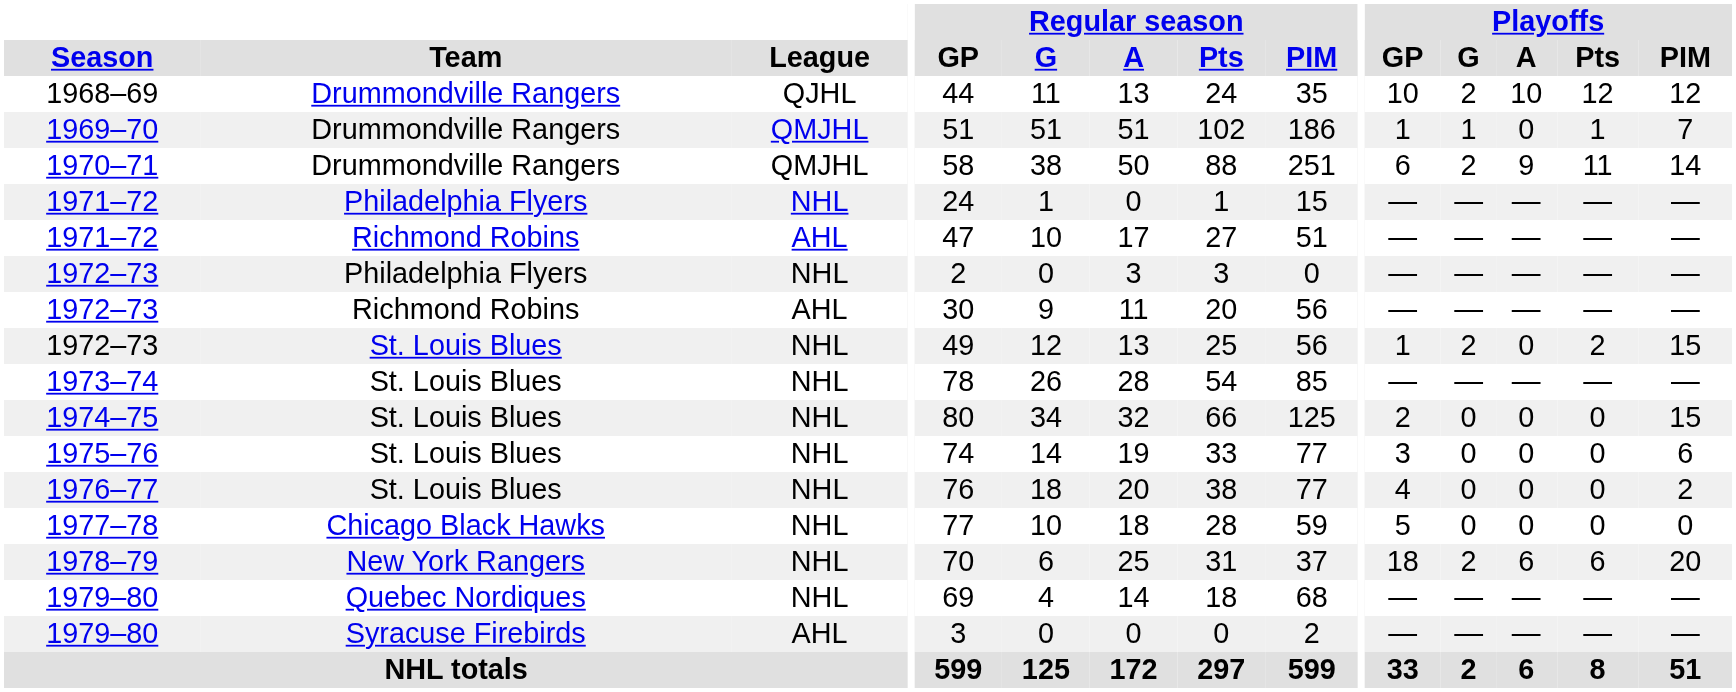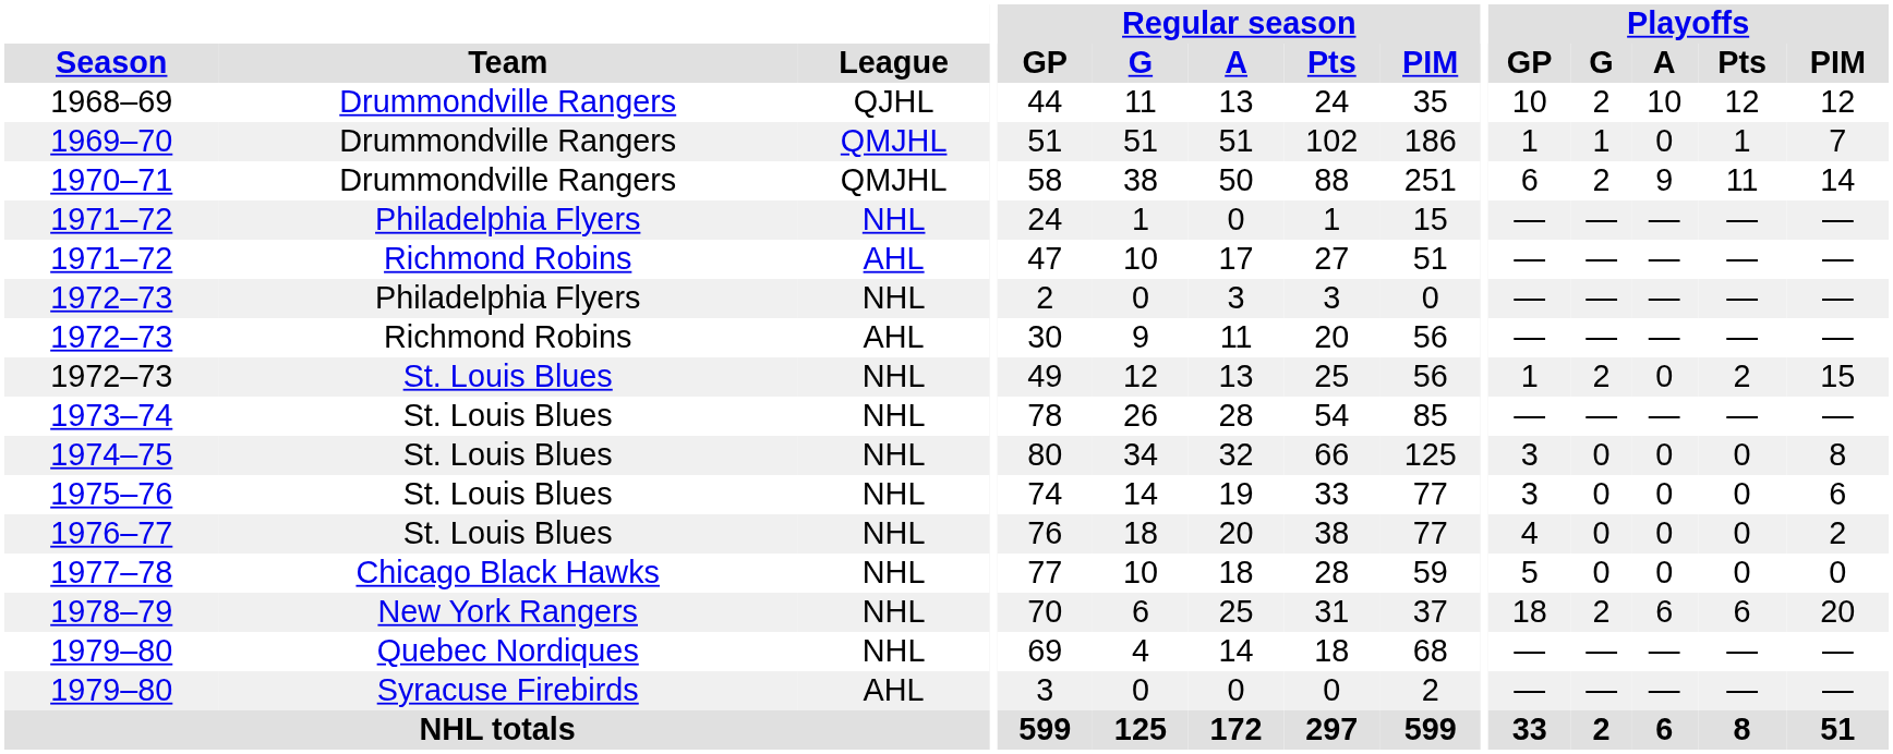 <table border="0" cellpadding="1" cellspacing="0" style="text-align:center; width:60em">
 <tr bgcolor="#e0e0e0">
 <th colspan="3" bgcolor="#ffffff"></th>
 <th rowspan="99" bgcolor="#ffffff"></th>
 <th colspan="5"><a href='#'>Regular season</a></th>
 <th rowspan="99" bgcolor="#ffffff"></th>
 <th colspan="5"><a href='#'>Playoffs</a></th>
 </tr>
 <tr bgcolor="#e0e0e0">
 <th><a href='#'>Season</a></th>
 <th>Team</th>
 <th>League</th>
 <th>GP</th>
 <th><a href='#'>G</a></th>
 <th><a href='#'>A</a></th>
 <th><a href='#'>Pts</a></th>
 <th><a href='#'>PIM</a></th>
 <th>GP</th>
 <th>G</th>
 <th>A</th>
 <th>Pts</th>
 <th>PIM</th>
 </tr>
 <tr>
 <td>1968–69</td>
 <td><a href='#'>Drummondville Rangers</a></td>
 <td>QJHL</td>
 <td>44</td>
 <td>11</td>
 <td>13</td>
 <td>24</td>
 <td>35</td>
 <td>10</td>
 <td>2</td>
 <td>10</td>
 <td>12</td>
 <td>12</td>
 </tr>
 <tr bgcolor="#f0f0f0">
 <td><a href='#'>1969–70</a></td>
 <td>Drummondville Rangers</td>
 <td><a href='#'>QMJHL</a></td>
 <td>51</td>
 <td>51</td>
 <td>51</td>
 <td>102</td>
 <td>186</td>
 <td>1</td>
 <td>1</td>
 <td>0</td>
 <td>1</td>
 <td>7</td>
 </tr>
 <tr>
 <td><a href='#'>1970–71</a></td>
 <td>Drummondville Rangers</td>
 <td>QMJHL</td>
 <td>58</td>
 <td>38</td>
 <td>50</td>
 <td>88</td>
 <td>251</td>
 <td>6</td>
 <td>2</td>
 <td>9</td>
 <td>11</td>
 <td>14</td>
 </tr>
 <tr bgcolor="#f0f0f0">
 <td><a href='#'>1971–72</a></td>
 <td><a href='#'>Philadelphia Flyers</a></td>
 <td><a href='#'>NHL</a></td>
 <td>24</td>
 <td>1</td>
 <td>0</td>
 <td>1</td>
 <td>15</td>
 <td>—</td>
 <td>—</td>
 <td>—</td>
 <td>—</td>
 <td>—</td>
 </tr>
 <tr>
 <td><a href='#'>1971–72</a></td>
 <td><a href='#'>Richmond Robins</a></td>
 <td><a href='#'>AHL</a></td>
 <td>47</td>
 <td>10</td>
 <td>17</td>
 <td>27</td>
 <td>51</td>
 <td>—</td>
 <td>—</td>
 <td>—</td>
 <td>—</td>
 <td>—</td>
 </tr>
 <tr bgcolor="#f0f0f0">
 <td><a href='#'>1972–73</a></td>
 <td>Philadelphia Flyers</td>
 <td>NHL</td>
 <td>2</td>
 <td>0</td>
 <td>3</td>
 <td>3</td>
 <td>0</td>
 <td>—</td>
 <td>—</td>
 <td>—</td>
 <td>—</td>
 <td>—</td>
 </tr>
 <tr>
 <td><a href='#'>1972–73</a></td>
 <td>Richmond Robins</td>
 <td>AHL</td>
 <td>30</td>
 <td>9</td>
 <td>11</td>
 <td>20</td>
 <td>56</td>
 <td>—</td>
 <td>—</td>
 <td>—</td>
 <td>—</td>
 <td>—</td>
 </tr>
 <tr bgcolor="#f0f0f0">
 <td>1972–73</td>
 <td><a href='#'>St. Louis Blues</a></td>
 <td>NHL</td>
 <td>49</td>
 <td>12</td>
 <td>13</td>
 <td>25</td>
 <td>56</td>
 <td>1</td>
 <td>2</td>
 <td>0</td>
 <td>2</td>
 <td>15</td>
 </tr>
 <tr>
 <td><a href='#'>1973–74</a></td>
 <td>St. Louis Blues</td>
 <td>NHL</td>
 <td>78</td>
 <td>26</td>
 <td>28</td>
 <td>54</td>
 <td>85</td>
 <td>—</td>
 <td>—</td>
 <td>—</td>
 <td>—</td>
 <td>—</td>
 </tr>
 <tr bgcolor="#f0f0f0">
 <td><a href='#'>1974–75</a></td>
 <td>St. Louis Blues</td>
 <td>NHL</td>
 <td>80</td>
 <td>34</td>
 <td>32</td>
 <td>66</td>
 <td>125</td>
-<td>2</td>
+<td>3</td>
 <td>0</td>
 <td>0</td>
 <td>0</td>
-<td>15</td>
+<td>8</td>
 </tr>
 <tr>
 <td><a href='#'>1975–76</a></td>
 <td>St. Louis Blues</td>
 <td>NHL</td>
 <td>74</td>
 <td>14</td>
 <td>19</td>
 <td>33</td>
 <td>77</td>
 <td>3</td>
 <td>0</td>
 <td>0</td>
 <td>0</td>
 <td>6</td>
 </tr>
 <tr bgcolor="#f0f0f0">
 <td><a href='#'>1976–77</a></td>
 <td>St. Louis Blues</td>
 <td>NHL</td>
 <td>76</td>
 <td>18</td>
 <td>20</td>
 <td>38</td>
 <td>77</td>
 <td>4</td>
 <td>0</td>
 <td>0</td>
 <td>0</td>
 <td>2</td>
 </tr>
 <tr>
 <td><a href='#'>1977–78</a></td>
 <td><a href='#'>Chicago Black Hawks</a></td>
 <td>NHL</td>
 <td>77</td>
 <td>10</td>
 <td>18</td>
 <td>28</td>
 <td>59</td>
 <td>5</td>
 <td>0</td>
 <td>0</td>
 <td>0</td>
 <td>0</td>
 </tr>
 <tr bgcolor="#f0f0f0">
 <td><a href='#'>1978–79</a></td>
 <td><a href='#'>New York Rangers</a></td>
 <td>NHL</td>
 <td>70</td>
 <td>6</td>
 <td>25</td>
 <td>31</td>
 <td>37</td>
 <td>18</td>
 <td>2</td>
 <td>6</td>
 <td>6</td>
 <td>20</td>
 </tr>
 <tr>
 <td><a href='#'>1979–80</a></td>
 <td><a href='#'>Quebec Nordiques</a></td>
 <td>NHL</td>
 <td>69</td>
 <td>4</td>
 <td>14</td>
 <td>18</td>
 <td>68</td>
 <td>—</td>
 <td>—</td>
 <td>—</td>
 <td>—</td>
 <td>—</td>
 </tr>
 <tr bgcolor="#f0f0f0">
 <td><a href='#'>1979–80</a></td>
 <td><a href='#'>Syracuse Firebirds</a></td>
 <td>AHL</td>
 <td>3</td>
 <td>0</td>
 <td>0</td>
 <td>0</td>
 <td>2</td>
 <td>—</td>
 <td>—</td>
 <td>—</td>
 <td>—</td>
 <td>—</td>
 </tr>
 <tr bgcolor="#e0e0e0">
 <th colspan="3">NHL totals</th>
 <th>599</th>
 <th>125</th>
 <th>172</th>
 <th>297</th>
 <th>599</th>
 <th>33</th>
 <th>2</th>
 <th>6</th>
 <th>8</th>
 <th>51</th>
 </tr>
 </table>
